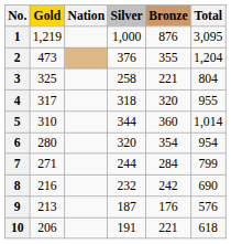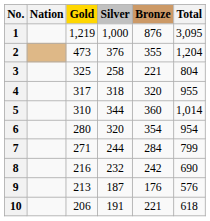 <table class="wikitable sortable"  style="font-size:90%; text-align:center;">
 <tr>
 <th>No.</th>
+<th>Nation</th>
 <th style="background-color:gold;">Gold</th>
-<th>Nation</th>
 <th style="background-color:silver;">Silver</th>
 <th style="background-color:#c96;">Bronze</th>
 <th>Total</th>
 </tr>
 <tr>
 <th>1</th>
+<td align=left></td>
 <td>1,219</td>
-<td align=left></td>
 <td>1,000</td>
 <td>876</td>
 <td>3,095</td>
 </tr>
 <tr>
 <th>2</th>
+<td style="background:BurlyWood; text-align:left;"></td>
 <td>473</td>
-<td style="background:BurlyWood; text-align:left;"></td>
 <td>376</td>
 <td>355</td>
 <td>1,204</td>
 </tr>
 <tr>
 <th>3</th>
+<td align=left></td>
 <td>325</td>
-<td align=left></td>
 <td>258</td>
 <td>221</td>
 <td>804</td>
 </tr>
 <tr>
 <th>4</th>
+<td align=left></td>
 <td>317</td>
-<td align=left></td>
 <td>318</td>
 <td>320</td>
 <td>955</td>
 </tr>
 <tr>
 <th>5</th>
+<td align="left"></td>
 <td>310</td>
-<td align="left"></td>
 <td>344</td>
 <td>360</td>
 <td>1,014</td>
 </tr>
 <tr>
 <th>6</th>
+<td align="left"></td>
 <td>280</td>
-<td align="left"></td>
 <td>320</td>
 <td>354</td>
 <td>954</td>
 </tr>
 <tr>
 <th>7</th>
+<td align="left"></td>
 <td>271</td>
-<td align="left"></td>
 <td>244</td>
 <td>284</td>
 <td>799</td>
 </tr>
 <tr>
 <th>8</th>
+<td align=left></td>
 <td>216</td>
-<td align=left></td>
 <td>232</td>
 <td>242</td>
 <td>690</td>
 </tr>
 <tr>
 <th>9</th>
+<td align=left></td>
 <td>213</td>
-<td align=left></td>
 <td>187</td>
 <td>176</td>
 <td>576</td>
 </tr>
 <tr>
 <th>10</th>
+<td align=left></td>
 <td>206</td>
-<td align=left></td>
 <td>191</td>
 <td>221</td>
 <td>618</td>
 </tr>
 </table>
